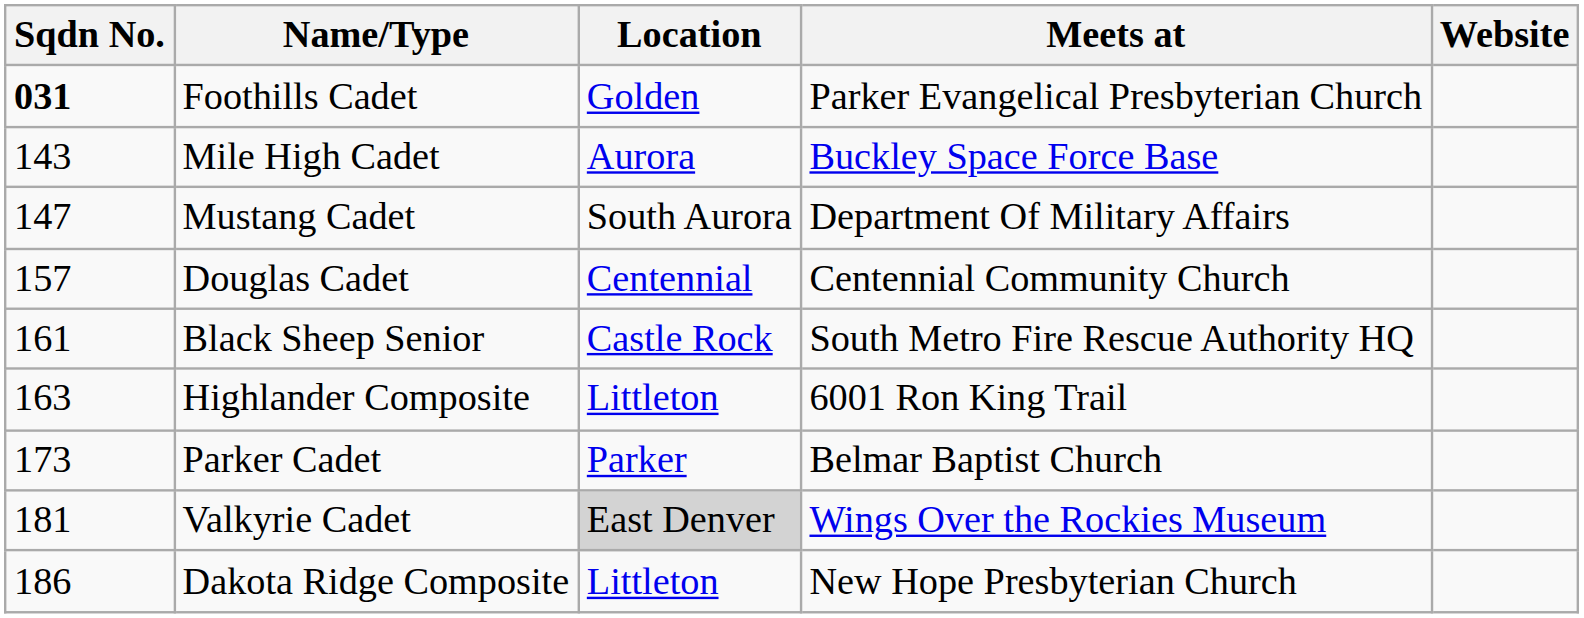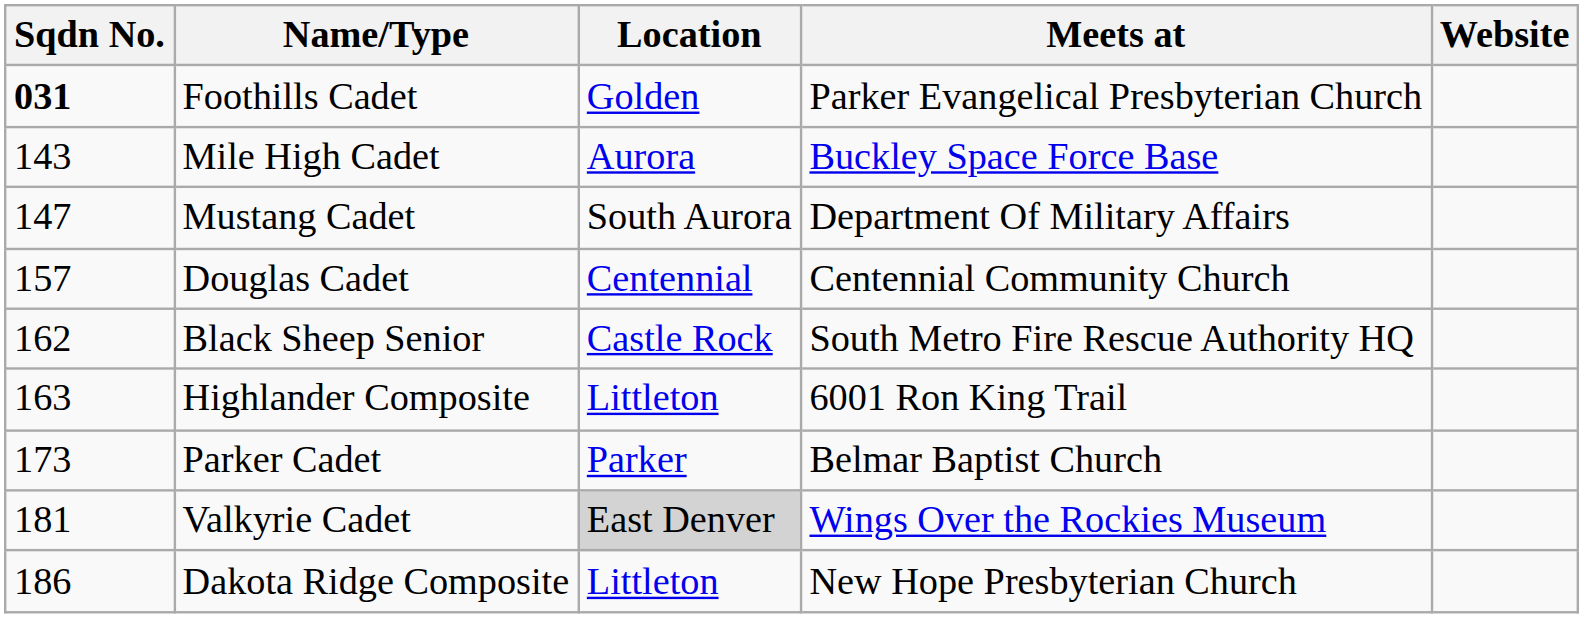 <table class="wikitable">
 <tr>
 <th>Sqdn No.</th>
 <th>Name/Type</th>
 <th>Location</th>
 <th>Meets at</th>
 <th>Website</th>
 </tr>
 <tr>
 <td><strong>031</strong></td>
 <td>Foothills Cadet</td>
 <td><a href='#'>Golden</a></td>
 <td>Parker Evangelical Presbyterian Church</td>
 <td><br></td>
 </tr>
 <tr>
 <td>143</td>
 <td>Mile High Cadet</td>
 <td><a href='#'>Aurora</a></td>
 <td><a href='#'>Buckley Space Force Base</a></td>
 <td><br></td>
 </tr>
 <tr>
 <td>147</td>
 <td>Mustang Cadet</td>
 <td>South Aurora</td>
 <td>Department Of Military Affairs</td>
 <td></td>
 </tr>
 <tr>
 <td>157</td>
 <td>Douglas Cadet</td>
 <td><a href='#'>Centennial</a></td>
 <td>Centennial Community Church</td>
 <td><br></td>
 </tr>
 <tr>
-<td>161</td>
+<td>162</td>
 <td>Black Sheep Senior</td>
 <td><a href='#'>Castle Rock</a></td>
 <td>South Metro Fire Rescue Authority HQ</td>
 <td><br></td>
 </tr>
 <tr>
 <td>163</td>
 <td>Highlander Composite</td>
 <td><a href='#'>Littleton</a></td>
 <td>6001 Ron King Trail</td>
 </tr>
 <tr>
 <td>173</td>
 <td>Parker Cadet</td>
 <td><a href='#'>Parker</a></td>
 <td>Belmar Baptist Church</td>
 <td><br></td>
 </tr>
 <tr>
 <td>181</td>
 <td>Valkyrie Cadet</td>
 <td style="background: lightgrey;">East Denver</td>
 <td><a href='#'>Wings Over the Rockies Museum</a></td>
 <td></td>
 </tr>
 <tr>
 <td>186</td>
 <td>Dakota Ridge Composite</td>
 <td><a href='#'>Littleton</a></td>
 <td>New Hope Presbyterian Church</td>
 <td><br></td>
 </tr>
 </table>
